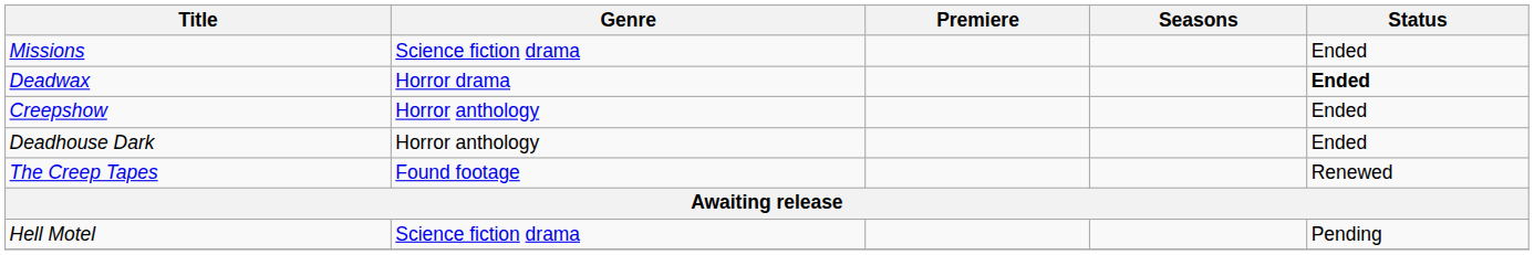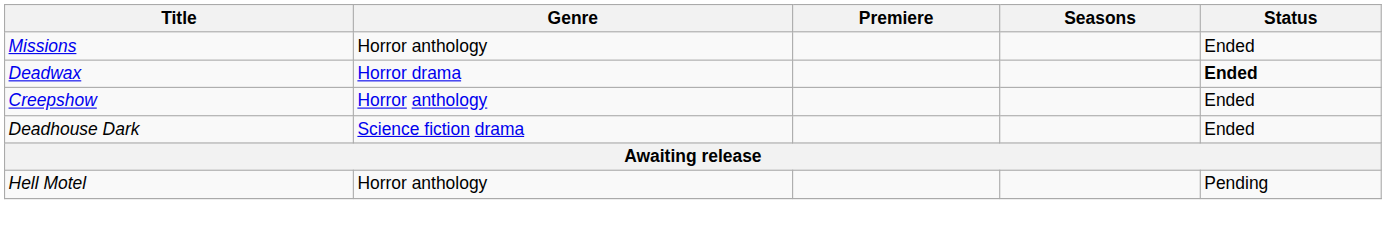 <table class="wikitable sortable" style="width:100%;">
 <tr>
 <th>Title</th>
 <th>Genre</th>
 <th>Premiere</th>
 <th>Seasons</th>
 <th>Status</th>
 </tr>
 <tr>
 <td><em><a href='#'>Missions</a></em></td>
-<td><a href='#'>Science fiction</a> <a href='#'>drama</a></td>
+<td>Horror anthology</td>
 <td></td>
 <td></td>
 <td>Ended</td>
 </tr>
 <tr>
 <td><em><a href='#'>Deadwax</a></em></td>
 <td><a href='#'>Horror drama</a></td>
 <td></td>
 <td></td>
 <td><strong>Ended</strong></td>
 </tr>
 <tr>
 <td><em><a href='#'>Creepshow</a></em></td>
 <td><a href='#'>Horror</a> <a href='#'>anthology</a></td>
 <td></td>
 <td></td>
 <td>Ended</td>
 </tr>
 <tr>
 <td><em>Deadhouse Dark</em></td>
-<td>Horror anthology</td>
+<td><a href='#'>Science fiction</a> <a href='#'>drama</a></td>
 <td></td>
 <td></td>
 <td>Ended</td>
-</tr>
-<tr>
-<td><em><a href='#'>The Creep Tapes</a></em></td>
-<td><a href='#'>Found footage</a></td>
-<td></td>
-<td></td>
-<td>Renewed</td>
 </tr>
 <tr>
 <th data-sort-value="zzz" colspan="5">Awaiting release</th>
 </tr>
 <tr>
 <td><em>Hell Motel</em></td>
-<td><a href='#'>Science fiction</a> <a href='#'>drama</a></td>
+<td>Horror anthology</td>
 <td></td>
 <td></td>
 <td>Pending</td>
 </tr>
 <tr>
 </tr>
 </table>
